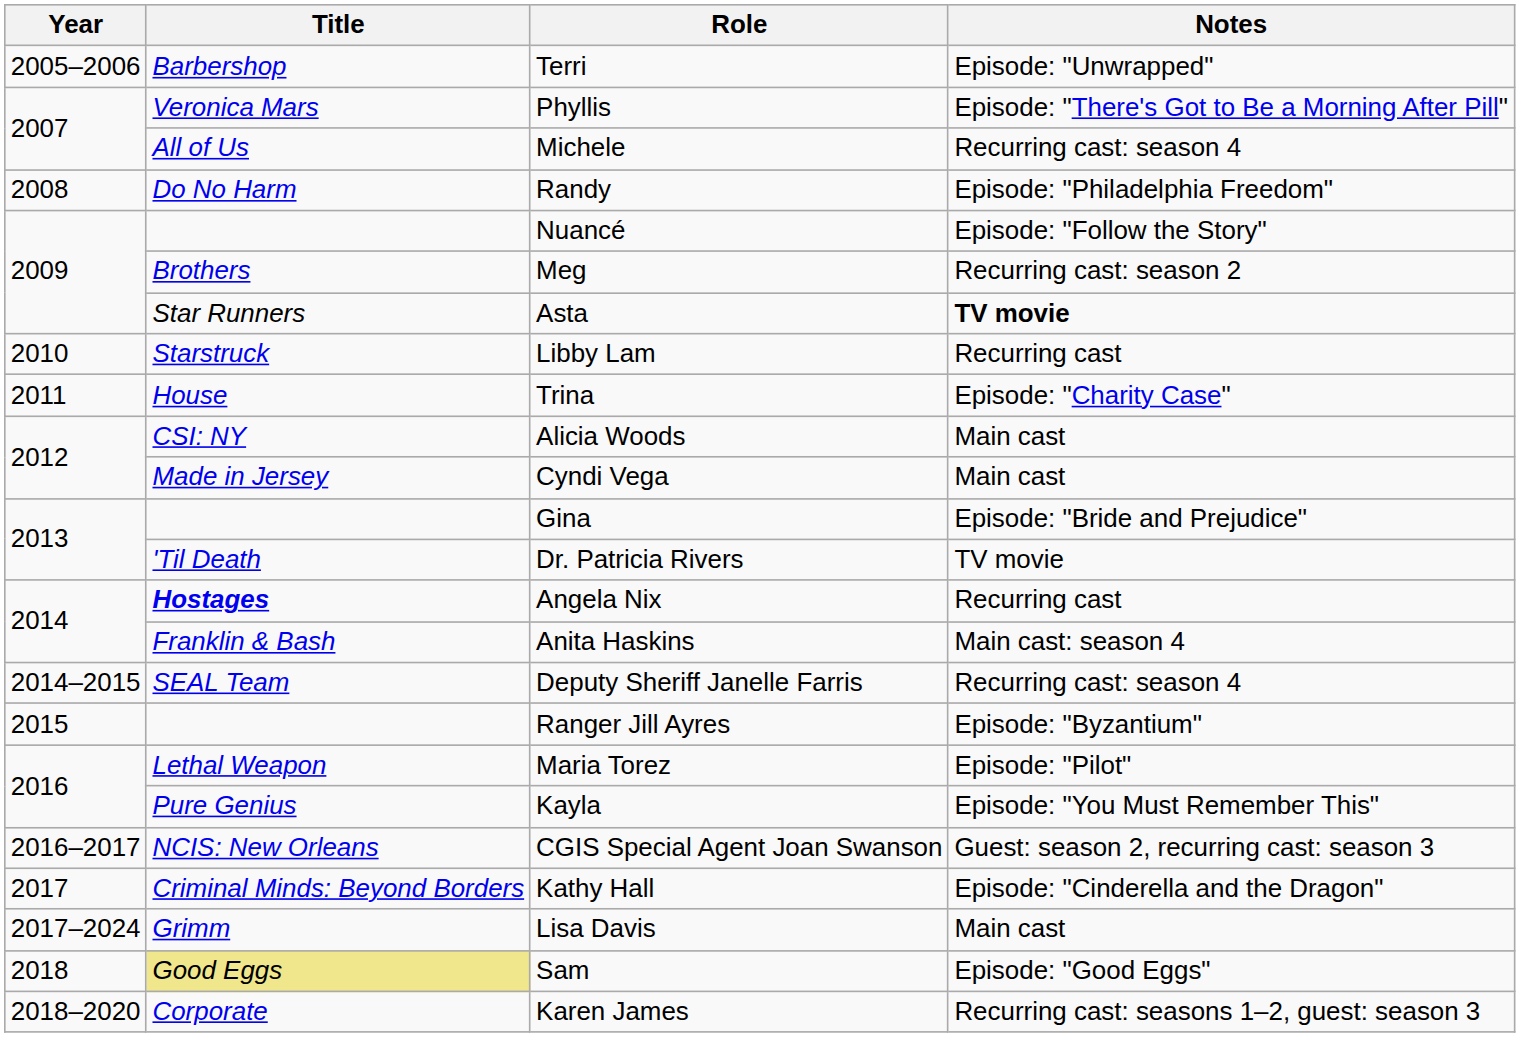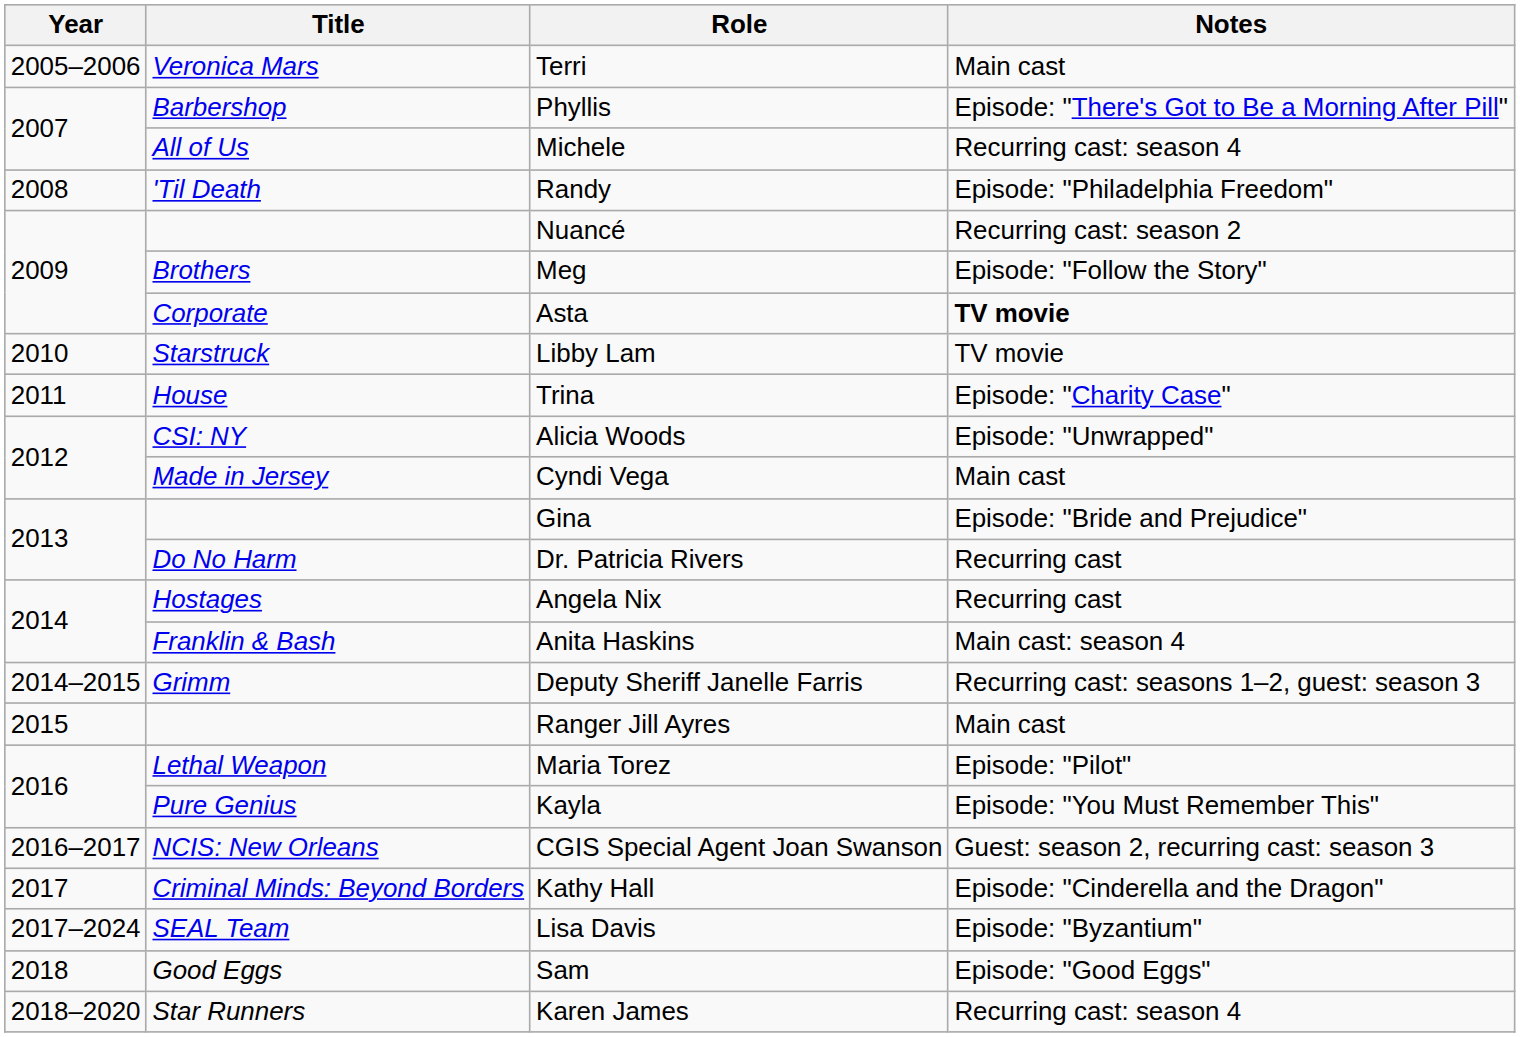 <table class="wikitable sortable">
 <tr>
 <th>Year</th>
 <th>Title</th>
 <th>Role</th>
 <th class="unsortable">Notes</th>
 </tr>
 <tr>
 <td>2005–2006</td>
-<td><em><a href='#'>Barbershop</a></em></td>
+<td><em><a href='#'>Veronica Mars</a></em></td>
 <td>Terri</td>
-<td>Episode: "Unwrapped"</td>
+<td>Main cast</td>
 </tr>
 <tr>
 <td rowspan="2">2007</td>
-<td><em><a href='#'>Veronica Mars</a></em></td>
+<td><em><a href='#'>Barbershop</a></em></td>
 <td>Phyllis</td>
 <td>Episode: "<a href='#'>There's Got to Be a Morning After Pill</a>"</td>
 </tr>
 <tr>
 <td><em><a href='#'>All of Us</a></em></td>
 <td>Michele</td>
 <td>Recurring cast: season 4</td>
 </tr>
 <tr>
 <td>2008</td>
-<td><em><a href='#'>Do No Harm</a></em></td>
+<td><em><a href='#'>'Til Death</a></em></td>
 <td>Randy</td>
 <td>Episode: "Philadelphia Freedom"</td>
 </tr>
 <tr>
 <td rowspan="3">2009</td>
 <td><em></em></td>
 <td>Nuancé</td>
-<td>Episode: "Follow the Story"</td>
+<td>Recurring cast: season 2</td>
 </tr>
 <tr>
 <td><em><a href='#'>Brothers</a></em></td>
 <td>Meg</td>
-<td>Recurring cast: season 2</td>
+<td>Episode: "Follow the Story"</td>
 </tr>
 <tr>
-<td><em>Star Runners</em></td>
+<td><em><a href='#'>Corporate</a></em></td>
 <td>Asta</td>
 <td><strong>TV movie</strong></td>
 </tr>
 <tr>
 <td>2010</td>
 <td><em><a href='#'>Starstruck</a></em></td>
 <td>Libby Lam</td>
-<td>Recurring cast</td>
+<td>TV movie</td>
 </tr>
 <tr>
 <td>2011</td>
 <td><em><a href='#'>House</a></em></td>
 <td>Trina</td>
 <td>Episode: "<a href='#'>Charity Case</a>"</td>
 </tr>
 <tr>
 <td rowspan="2">2012</td>
 <td><em><a href='#'>CSI: NY</a></em></td>
 <td>Alicia Woods</td>
-<td>Main cast</td>
+<td>Episode: "Unwrapped"</td>
 </tr>
 <tr>
 <td><em><a href='#'>Made in Jersey</a></em></td>
 <td>Cyndi Vega</td>
 <td>Main cast</td>
 </tr>
 <tr>
 <td rowspan="2">2013</td>
 <td><em></em></td>
 <td>Gina</td>
 <td>Episode: "Bride and Prejudice"</td>
 </tr>
 <tr>
-<td><em><a href='#'>'Til Death</a></em></td>
+<td><em><a href='#'>Do No Harm</a></em></td>
 <td>Dr. Patricia Rivers</td>
-<td>TV movie</td>
+<td>Recurring cast</td>
 </tr>
 <tr>
 <td rowspan="2">2014</td>
-<td><strong><em><a href='#'>Hostages</a></em></strong></td>
+<td><em><a href='#'>Hostages</a></em></td>
 <td>Angela Nix</td>
 <td>Recurring cast</td>
 </tr>
 <tr>
 <td><em><a href='#'>Franklin & Bash</a></em></td>
 <td>Anita Haskins</td>
 <td>Main cast: season 4</td>
 </tr>
 <tr>
 <td>2014–2015</td>
-<td><em><a href='#'>SEAL Team</a></em></td>
+<td><em><a href='#'>Grimm</a></em></td>
 <td>Deputy Sheriff Janelle Farris</td>
-<td>Recurring cast: season 4</td>
+<td>Recurring cast: seasons 1–2, guest: season 3</td>
 </tr>
 <tr>
 <td>2015</td>
 <td><em></em></td>
 <td>Ranger Jill Ayres</td>
-<td>Episode: "Byzantium"</td>
+<td>Main cast</td>
 </tr>
 <tr>
 <td rowspan="2">2016</td>
 <td><em><a href='#'>Lethal Weapon</a></em></td>
 <td>Maria Torez</td>
 <td>Episode: "Pilot"</td>
 </tr>
 <tr>
 <td><em><a href='#'>Pure Genius</a></em></td>
 <td>Kayla</td>
 <td>Episode: "You Must Remember This"</td>
 </tr>
 <tr>
 <td>2016–2017</td>
 <td><em><a href='#'>NCIS: New Orleans</a></em></td>
 <td>CGIS Special Agent Joan Swanson</td>
 <td>Guest: season 2, recurring cast: season 3</td>
 </tr>
 <tr>
 <td>2017</td>
 <td><em><a href='#'>Criminal Minds: Beyond Borders</a></em></td>
 <td>Kathy Hall</td>
 <td>Episode: "Cinderella and the Dragon"</td>
 </tr>
 <tr>
 <td>2017–2024</td>
-<td><em><a href='#'>Grimm</a></em></td>
+<td><em><a href='#'>SEAL Team</a></em></td>
 <td>Lisa Davis</td>
-<td>Main cast</td>
+<td>Episode: "Byzantium"</td>
 </tr>
 <tr>
 <td>2018</td>
-<td style="background: khaki;"><em>Good Eggs</em></td>
+<td><em>Good Eggs</em></td>
 <td>Sam</td>
 <td>Episode: "Good Eggs"</td>
 </tr>
 <tr>
 <td>2018–2020</td>
-<td><em><a href='#'>Corporate</a></em></td>
+<td><em>Star Runners</em></td>
 <td>Karen James</td>
-<td>Recurring cast: seasons 1–2, guest: season 3</td>
+<td>Recurring cast: season 4</td>
 </tr>
 </table>
